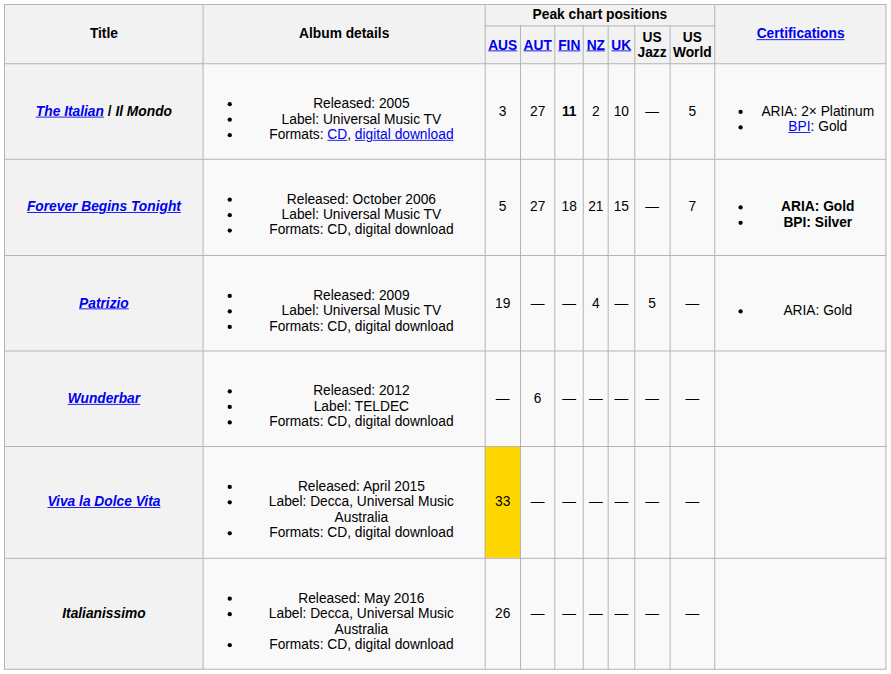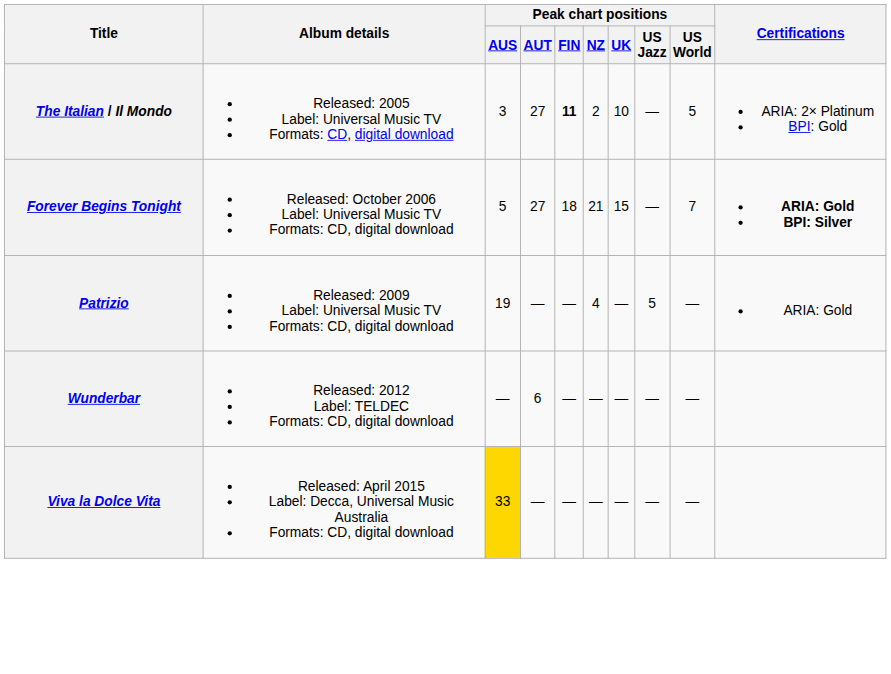 <table class="wikitable plainrowheaders" style="text-align:center;">
 <tr>
 <th scope="col" rowspan="2" style="width:14em;">Title</th>
 <th scope="col" rowspan="2" style="width:20em;">Album details</th>
 <th scope="col" colspan="7">Peak chart positions</th>
 <th scope="col" rowspan="2" style="width:12em;"><a href='#'>Certifications</a></th>
 </tr>
 <tr>
 <th><a href='#'>AUS</a><br></th>
 <th><a href='#'>AUT</a><br></th>
 <th><a href='#'>FIN</a><br></th>
 <th><a href='#'>NZ</a><br></th>
 <th><a href='#'>UK</a><br></th>
 <th>US<br>Jazz<br></th>
 <th>US<br>World<br></th>
 </tr>
 <tr>
 <th scope="row"><em><a href='#'>The Italian</a></em> / <em>Il Mondo</em></th>
 <td><br><ul><li>Released: 2005</li><li>Label: Universal Music TV</li><li>Formats: <a href='#'>CD</a>, <a href='#'>digital download</a></li></ul></td>
 <td>3</td>
 <td>27</td>
 <td><strong>11</strong></td>
 <td>2</td>
 <td>10</td>
 <td>—</td>
 <td>5</td>
 <td><br><ul><li>ARIA: 2× Platinum</li><li><a href='#'>BPI</a>: Gold</li></ul></td>
 </tr>
 <tr>
 <th scope="row"><em><a href='#'>Forever Begins Tonight</a></em></th>
 <td><br><ul><li>Released: October 2006</li><li>Label: Universal Music TV</li><li>Formats: CD, digital download</li></ul></td>
 <td>5</td>
 <td>27</td>
 <td>18</td>
 <td>21</td>
 <td>15</td>
 <td>—</td>
 <td>7</td>
 <td><strong><br><ul><li>ARIA: Gold</li><li>BPI: Silver</li></ul></strong></td>
 </tr>
 <tr>
 <th scope="row"><em><a href='#'>Patrizio</a></em></th>
 <td><br><ul><li>Released: 2009</li><li>Label: Universal Music TV</li><li>Formats: CD, digital download</li></ul></td>
 <td>19</td>
 <td>—</td>
 <td>—</td>
 <td>4</td>
 <td>—</td>
 <td>5</td>
 <td>—</td>
 <td><br><ul><li>ARIA: Gold</li></ul></td>
 </tr>
 <tr>
 <th scope="row"><em><a href='#'>Wunderbar</a></em></th>
 <td><br><ul><li>Released: 2012</li><li>Label: TELDEC</li><li>Formats: CD, digital download</li></ul></td>
 <td>—</td>
 <td>6</td>
 <td>—</td>
 <td>—</td>
 <td>—</td>
 <td>—</td>
 <td>—</td>
 <td></td>
 </tr>
 <tr>
 <th scope="row"><em><a href='#'>Viva la Dolce Vita</a></em></th>
 <td><br><ul><li>Released: April 2015</li><li>Label: Decca, Universal Music Australia</li><li>Formats: CD, digital download</li></ul></td>
 <td style="background: gold;">33</td>
 <td>—</td>
 <td>—</td>
 <td>—</td>
 <td>—</td>
 <td>—</td>
 <td>—</td>
 <td></td>
 </tr>
-<tr>
-<th scope="row"><em>Italianissimo</em></th>
-<td><br><ul><li>Released: May 2016</li><li>Label: Decca, Universal Music Australia</li><li>Formats: CD, digital download</li></ul></td>
-<td>26</td>
-<td>—</td>
-<td>—</td>
-<td>—</td>
-<td>—</td>
-<td>—</td>
-<td>—</td>
-<td></td>
-</tr>
 </table>
